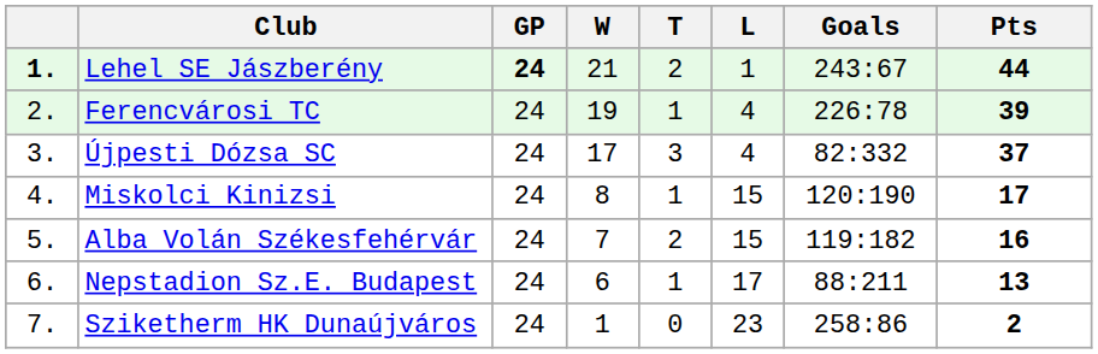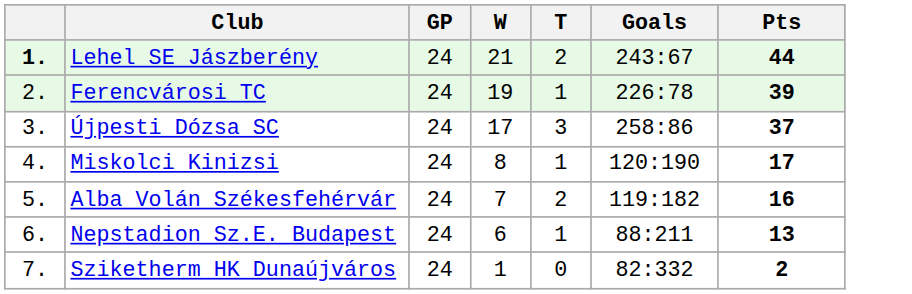 <table class="wikitable">
 <tr>
 <th width="30"></th>
 <th width="200">Club</th>
 <th width="30">GP</th>
 <th width="30">W</th>
 <th width="30">T</th>
-<th width="30">L</th>
 <th width="70">Goals</th>
 <th width="70">Pts</th>
 </tr>
 <tr bgcolor="#e6fae6" align="center">
 <td><strong>1.</strong></td>
 <td align="left"><a href='#'>Lehel SE Jászberény</a></td>
-<td><strong>24</strong></td>
+<td>24</td>
 <td>21</td>
 <td>2</td>
-<td>1</td>
 <td>243:67</td>
 <td><strong>44</strong></td>
 </tr>
 <tr bgcolor="#e6fae6" align="center">
 <td>2.</td>
 <td align="left"><a href='#'>Ferencvárosi TC</a></td>
 <td>24</td>
 <td>19</td>
 <td>1</td>
-<td>4</td>
 <td>226:78</td>
 <td><strong>39</strong></td>
 </tr>
 <tr bgcolor="#FFFFFF" align="center">
 <td>3.</td>
 <td align="left"><a href='#'>Újpesti Dózsa SC</a></td>
 <td>24</td>
 <td>17</td>
 <td>3</td>
-<td>4</td>
-<td>82:332</td>
+<td>258:86</td>
 <td><strong>37</strong></td>
 </tr>
 <tr bgcolor="#FFFFFF" align="center">
 <td>4.</td>
 <td align="left"><a href='#'>Miskolci Kinizsi</a></td>
 <td>24</td>
 <td>8</td>
 <td>1</td>
-<td>15</td>
 <td>120:190</td>
 <td><strong>17</strong></td>
 </tr>
 <tr bgcolor="#FFFFFF" align="center">
 <td>5.</td>
 <td align="left"><a href='#'>Alba Volán Székesfehérvár</a></td>
 <td>24</td>
 <td>7</td>
 <td>2</td>
-<td>15</td>
 <td>119:182</td>
 <td><strong>16</strong></td>
 </tr>
 <tr bgcolor="#FFFFFF" align="center">
 <td>6.</td>
 <td align="left"><a href='#'>Nepstadion Sz.E. Budapest</a></td>
 <td>24</td>
 <td>6</td>
 <td>1</td>
-<td>17</td>
 <td>88:211</td>
 <td><strong>13</strong></td>
 </tr>
 <tr bgcolor="#FFFFFF" align="center">
 <td>7.</td>
 <td align="left"><a href='#'>Sziketherm HK Dunaújváros</a></td>
 <td>24</td>
 <td>1</td>
 <td>0</td>
-<td>23</td>
-<td>258:86</td>
+<td>82:332</td>
 <td><strong>2</strong></td>
 </tr>
 </table>
